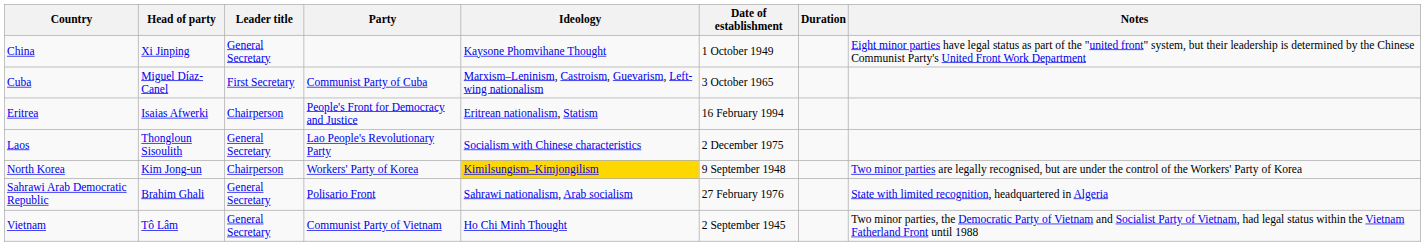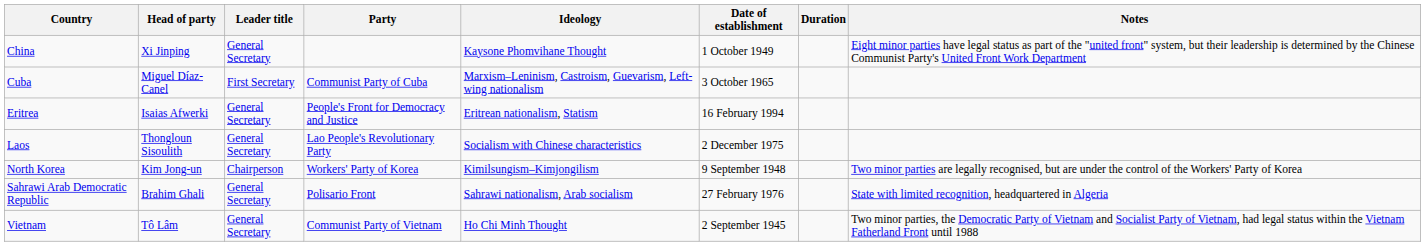 <table class="wikitable sortable">
 <tr>
 <th>Country</th>
 <th>Head of party</th>
 <th>Leader title</th>
 <th>Party</th>
 <th>Ideology</th>
 <th>Date of establishment</th>
 <th>Duration</th>
 <th>Notes</th>
 </tr>
 <tr>
 <td> <a href='#'>China</a></td>
 <td> <a href='#'>Xi Jinping</a></td>
 <td><a href='#'>General Secretary</a></td>
 <td></td>
 <td><a href='#'>Kaysone Phomvihane Thought</a></td>
 <td>1 October 1949</td>
 <td></td>
 <td><a href='#'>Eight minor parties</a> have legal status as part of the "<a href='#'>united front</a>" system, but their leadership is determined by the Chinese Communist Party's <a href='#'>United Front Work Department</a></td>
 </tr>
 <tr>
 <td> <a href='#'>Cuba</a></td>
 <td> <a href='#'>Miguel Díaz-Canel</a></td>
 <td><a href='#'>First Secretary</a></td>
 <td> <a href='#'>Communist Party of Cuba</a></td>
 <td><a href='#'>Marxism–Leninism</a>, <a href='#'>Castroism</a>, <a href='#'>Guevarism</a>, <a href='#'>Left-wing nationalism</a></td>
 <td>3 October 1965</td>
 <td></td>
 <td></td>
 </tr>
 <tr>
 <td> <a href='#'>Eritrea</a></td>
 <td> <a href='#'>Isaias Afwerki</a></td>
-<td><a href='#'>Chairperson</a></td>
+<td><a href='#'>General Secretary</a></td>
 <td> <a href='#'>People's Front for Democracy and Justice</a></td>
 <td><a href='#'>Eritrean nationalism</a>, <a href='#'>Statism</a></td>
 <td>16 February 1994</td>
 <td></td>
 <td></td>
 </tr>
 <tr>
 <td> <a href='#'>Laos</a></td>
 <td> <a href='#'>Thongloun Sisoulith</a></td>
 <td><a href='#'>General Secretary</a></td>
 <td> <a href='#'>Lao People's Revolutionary Party</a></td>
 <td><a href='#'>Socialism with Chinese characteristics</a></td>
 <td>2 December 1975</td>
 <td></td>
 <td></td>
 </tr>
 <tr>
 <td> <a href='#'>North Korea</a></td>
 <td> <a href='#'>Kim Jong-un</a></td>
 <td><a href='#'>Chairperson</a></td>
 <td> <a href='#'>Workers' Party of Korea</a></td>
-<td style="background: gold;"><a href='#'>Kimilsungism–Kimjongilism</a></td>
+<td><a href='#'>Kimilsungism–Kimjongilism</a></td>
 <td>9 September 1948</td>
 <td></td>
 <td><a href='#'>Two minor parties</a> are legally recognised, but are under the control of the Workers' Party of Korea</td>
 </tr>
 <tr>
 <td> <a href='#'>Sahrawi Arab Democratic Republic</a></td>
 <td> <a href='#'>Brahim Ghali</a></td>
 <td><a href='#'>General Secretary</a></td>
 <td> <a href='#'>Polisario Front</a></td>
 <td><a href='#'>Sahrawi nationalism</a>, <a href='#'>Arab socialism</a></td>
 <td>27 February 1976</td>
 <td></td>
 <td><a href='#'>State with limited recognition</a>, headquartered in <a href='#'>Algeria</a></td>
 </tr>
 <tr>
 <td> <a href='#'>Vietnam</a></td>
 <td> <a href='#'>Tô Lâm</a></td>
 <td><a href='#'>General Secretary</a></td>
 <td> <a href='#'>Communist Party of Vietnam</a></td>
 <td><a href='#'>Ho Chi Minh Thought</a></td>
 <td>2 September 1945</td>
 <td></td>
 <td>Two minor parties, the <a href='#'>Democratic Party of Vietnam</a> and <a href='#'>Socialist Party of Vietnam</a>, had legal status within the <a href='#'>Vietnam Fatherland Front</a> until 1988</td>
 </tr>
 </table>
